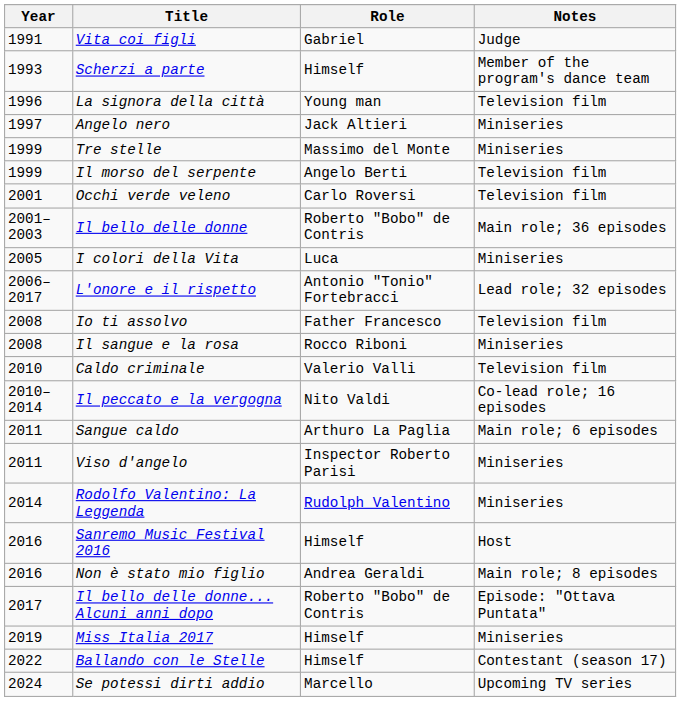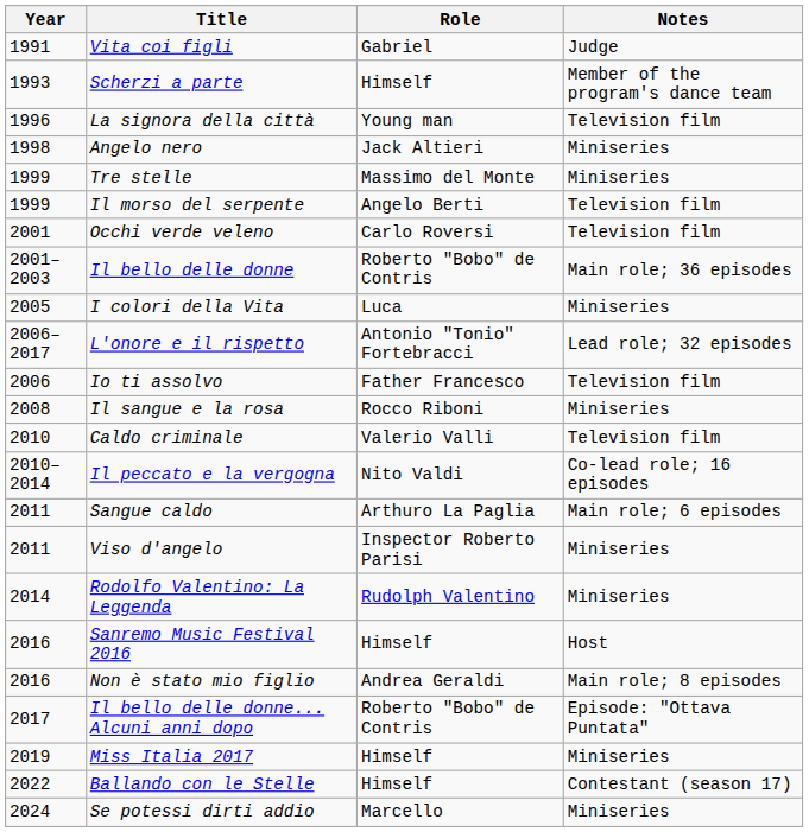 <table class="wikitable">
 <tr>
 </tr>
 <tr>
 <th>Year</th>
 <th>Title</th>
 <th>Role</th>
 <th>Notes</th>
 </tr>
 <tr>
 <td>1991</td>
 <td><em><a href='#'>Vita coi figli</a></em></td>
 <td>Gabriel</td>
 <td>Judge</td>
 </tr>
 <tr>
 <td>1993</td>
 <td><em><a href='#'>Scherzi a parte</a></em></td>
 <td>Himself</td>
 <td>Member of the program's dance team</td>
 </tr>
 <tr>
 <td>1996</td>
 <td><em>La signora della città</em></td>
 <td>Young man</td>
 <td>Television film</td>
 </tr>
 <tr>
-<td>1997</td>
+<td>1998</td>
 <td><em>Angelo nero</em></td>
 <td>Jack Altieri</td>
 <td>Miniseries</td>
 </tr>
 <tr>
 <td>1999</td>
 <td><em>Tre stelle</em></td>
 <td>Massimo del Monte</td>
 <td>Miniseries</td>
 </tr>
 <tr>
 <td>1999</td>
 <td><em>Il morso del serpente</em></td>
 <td>Angelo Berti</td>
 <td>Television film</td>
 </tr>
 <tr>
 <td>2001</td>
 <td><em>Occhi verde veleno</em></td>
 <td>Carlo Roversi</td>
 <td>Television film</td>
 </tr>
 <tr>
 <td>2001–2003</td>
 <td><em><a href='#'>Il bello delle donne</a></em></td>
 <td>Roberto "Bobo" de Contris</td>
 <td>Main role; 36 episodes</td>
 </tr>
 <tr>
 <td>2005</td>
 <td><em>I colori della Vita</em></td>
 <td>Luca</td>
 <td>Miniseries</td>
 </tr>
 <tr>
 <td>2006–2017</td>
 <td><em><a href='#'>L'onore e il rispetto</a></em></td>
 <td>Antonio "Tonio" Fortebracci</td>
 <td>Lead role; 32 episodes</td>
 </tr>
 <tr>
-<td>2008</td>
+<td>2006</td>
 <td><em>Io ti assolvo</em></td>
 <td>Father Francesco</td>
 <td>Television film</td>
 </tr>
 <tr>
 <td>2008</td>
 <td><em>Il sangue e la rosa</em></td>
 <td>Rocco Riboni</td>
 <td>Miniseries</td>
 </tr>
 <tr>
 <td>2010</td>
 <td><em>Caldo criminale</em></td>
 <td>Valerio Valli</td>
 <td>Television film</td>
 </tr>
 <tr>
 <td>2010–2014</td>
 <td><em><a href='#'>Il peccato e la vergogna</a></em></td>
 <td>Nito Valdi</td>
 <td>Co-lead role; 16 episodes</td>
 </tr>
 <tr>
 <td>2011</td>
 <td><em>Sangue caldo</em></td>
 <td>Arthuro La Paglia</td>
 <td>Main role; 6 episodes</td>
 </tr>
 <tr>
 <td>2011</td>
 <td><em>Viso d'angelo</em></td>
 <td>Inspector Roberto Parisi</td>
 <td>Miniseries</td>
 </tr>
 <tr>
 <td>2014</td>
 <td><em><a href='#'>Rodolfo Valentino: La Leggenda</a></em></td>
 <td><a href='#'>Rudolph Valentino</a></td>
 <td>Miniseries</td>
 </tr>
 <tr>
 <td>2016</td>
 <td><em><a href='#'>Sanremo Music Festival 2016</a></em></td>
 <td>Himself</td>
 <td>Host</td>
 </tr>
 <tr>
 <td>2016</td>
 <td><em>Non è stato mio figlio</em></td>
 <td>Andrea Geraldi</td>
 <td>Main role; 8 episodes</td>
 </tr>
 <tr>
 <td>2017</td>
 <td><em><a href='#'>Il bello delle donne... Alcuni anni dopo</a></em></td>
 <td>Roberto "Bobo" de Contris</td>
 <td>Episode: "Ottava Puntata"</td>
 </tr>
 <tr>
 <td>2019</td>
 <td><em><a href='#'>Miss Italia 2017</a></em></td>
 <td>Himself</td>
 <td>Miniseries</td>
 </tr>
 <tr>
 <td>2022</td>
 <td><em><a href='#'>Ballando con le Stelle</a></em></td>
 <td>Himself</td>
 <td>Contestant (season 17)</td>
 </tr>
 <tr>
 <td>2024</td>
 <td><em>Se potessi dirti addio</em></td>
 <td>Marcello</td>
-<td>Upcoming TV series</td>
+<td>Miniseries</td>
 </tr>
 </table>
